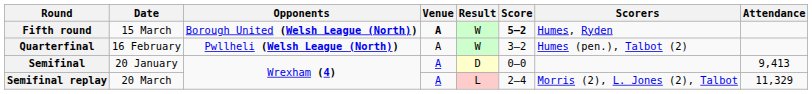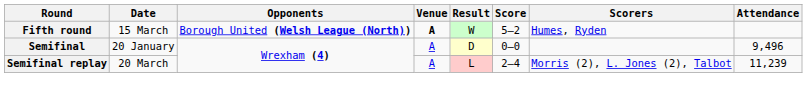 <table class="wikitable" style="text-align:center">
 <tr>
 <th>Round</th>
 <th>Date</th>
 <th>Opponents</th>
 <th>Venue</th>
 <th>Result</th>
 <th>Score</th>
 <th>Scorers</th>
 <th>Attendance</th>
 </tr>
 <tr>
 <th>Fifth round</th>
 <td>15 March</td>
 <td><a href='#'>Borough United</a> <strong>(<a href='#'>Welsh League (North)</a>)</strong></td>
 <td><strong>A</strong></td>
 <td style="background-color:#CCFFCC">W</td>
-<td><strong>5–2</strong></td>
+<td>5–2</td>
 <td align="left"><a href='#'>Humes</a>, <a href='#'>Ryden</a></td>
-<td></td>
-</tr>
-<tr>
-<th>Quarterfinal</th>
-<td>16 February</td>
-<td><a href='#'>Pwllheli</a> <strong>(<a href='#'>Welsh League (North)</a>)</strong></td>
-<td>A</td>
-<td style="background-color:#CCFFCC">W</td>
-<td>3–2</td>
-<td align="left"><a href='#'>Humes</a> (pen.), <a href='#'>Talbot</a> (2)</td>
 <td></td>
 </tr>
 <tr>
 <th>Semifinal</th>
 <td>20 January</td>
 <td rowspan=2><a href='#'>Wrexham</a> <strong>(<a href='#'>4</a>)</strong></td>
 <td><a href='#'>A</a></td>
 <td style="background-color:#FFFFCC">D</td>
 <td>0–0</td>
 <td align="left"></td>
-<td>9,413</td>
+<td>9,496</td>
 </tr>
 <tr>
 <th>Semifinal replay</th>
 <td>20 March</td>
 <td><a href='#'>A</a></td>
 <td style="background-color:#FFCCCC">L</td>
 <td>2–4</td>
 <td align="left"><a href='#'>Morris</a> (2), <a href='#'>L. Jones</a> (2), <a href='#'>Talbot</a></td>
-<td>11,329</td>
+<td>11,239</td>
 </tr>
 </table>
